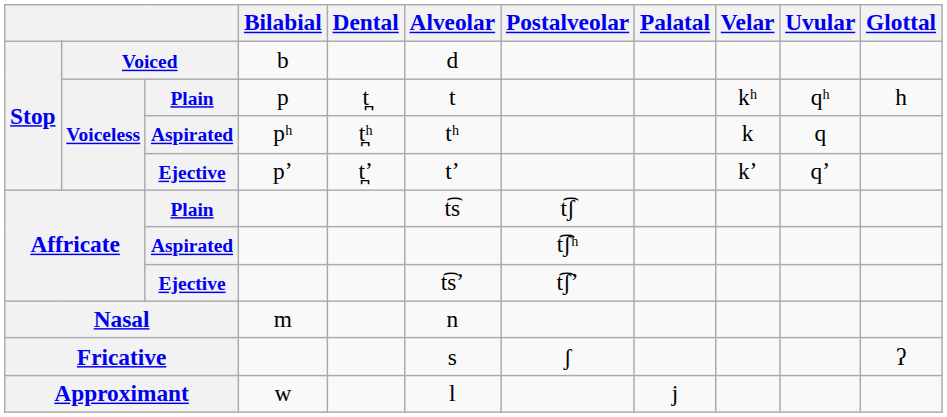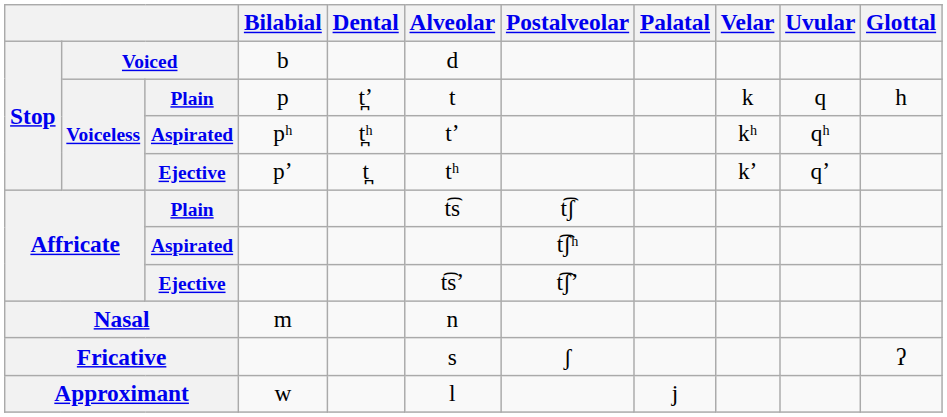 <table class="wikitable IPA">
 <tr>
 <th colspan="3"></th>
 <th><a href='#'>Bilabial</a></th>
 <th><a href='#'>Dental</a></th>
 <th><a href='#'>Alveolar</a></th>
 <th><a href='#'>Postalveolar</a></th>
 <th><a href='#'>Palatal</a></th>
 <th><a href='#'>Velar</a></th>
 <th><a href='#'>Uvular</a></th>
 <th><a href='#'>Glottal</a></th>
 </tr>
 <tr align="center">
 <th rowspan="4"><a href='#'>Stop</a></th>
 <th colspan="2"><small><a href='#'>Voiced</a></small></th>
 <td>b</td>
 <td></td>
 <td>d</td>
 <td></td>
 <td></td>
 <td></td>
 <td></td>
 <td></td>
 </tr>
 <tr align="center">
 <th rowspan="3"><small><a href='#'>Voiceless</a></small></th>
 <th><small><a href='#'>Plain</a></small></th>
 <td>p</td>
-<td>t̪</td>
+<td>t̪ʼ</td>
 <td>t</td>
 <td></td>
 <td></td>
-<td>kʰ</td>
-<td>qʰ</td>
+<td>k</td>
+<td>q</td>
 <td>h</td>
 </tr>
 <tr align="center">
 <th><small><a href='#'>Aspirated</a></small></th>
 <td>pʰ</td>
 <td>t̪ʰ</td>
-<td>tʰ</td>
+<td>tʼ</td>
 <td></td>
 <td></td>
-<td>k</td>
-<td>q</td>
+<td>kʰ</td>
+<td>qʰ</td>
 <td></td>
 </tr>
 <tr align="center">
 <th><small><a href='#'>Ejective</a></small></th>
 <td>pʼ</td>
-<td>t̪ʼ</td>
-<td>tʼ</td>
+<td>t̪</td>
+<td>tʰ</td>
 <td></td>
 <td></td>
 <td>kʼ</td>
 <td>qʼ</td>
 <td></td>
 </tr>
 <tr align="center">
 <th colspan="2" rowspan="3"><a href='#'>Affricate</a></th>
 <th><small><a href='#'>Plain</a></small></th>
 <td></td>
 <td></td>
 <td>t͡s</td>
 <td>t͡ʃ</td>
 <td></td>
 <td></td>
 <td></td>
 <td></td>
 </tr>
 <tr align="center">
 <th><small><a href='#'>Aspirated</a></small></th>
 <td></td>
 <td></td>
 <td></td>
 <td>t͡ʃʰ</td>
 <td></td>
 <td></td>
 <td></td>
 <td></td>
 </tr>
 <tr align="center">
 <th><small><a href='#'>Ejective</a></small></th>
 <td></td>
 <td></td>
 <td>t͡sʼ</td>
 <td>t͡ʃʼ</td>
 <td></td>
 <td></td>
 <td></td>
 <td></td>
 </tr>
 <tr align="center">
 <th colspan="3"><a href='#'>Nasal</a></th>
 <td>m</td>
 <td></td>
 <td>n</td>
 <td></td>
 <td></td>
 <td></td>
 <td></td>
 <td></td>
 </tr>
 <tr align="center">
 <th colspan="3"><a href='#'>Fricative</a></th>
 <td></td>
 <td></td>
 <td>s</td>
 <td>ʃ</td>
 <td></td>
 <td></td>
 <td></td>
 <td>ʔ</td>
 </tr>
 <tr align="center">
 <th colspan="3"><a href='#'>Approximant</a></th>
 <td>w</td>
 <td></td>
 <td>l</td>
 <td></td>
 <td>j</td>
 <td></td>
 <td></td>
 <td></td>
 </tr>
 </table>
